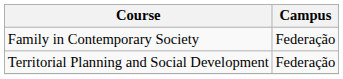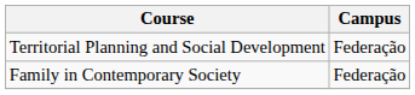 <table class="wikitable">
 <tr>
 <th>Course</th>
 <th>Campus</th>
 </tr>
 <tr>
-<td>Family in Contemporary Society</td>
+<td>Territorial Planning and Social Development</td>
 <td>Federação</td>
 </tr>
 <tr>
-<td>Territorial Planning and Social Development</td>
+<td>Family in Contemporary Society</td>
 <td>Federação</td>
 </tr>
 <tr>
 </tr>
 </table>
